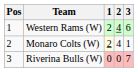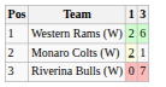 <table class="wikitable">
 <tr>
 <th>Pos</th>
 <th>Team</th>
 <th>1</th>
-<th>2</th>
 <th>3</th>
 </tr>
 <tr>
 <td>1</td>
 <td> Western Rams (W)</td>
 <td style="background:#ccffcc;">2</td>
-<td style="background:#ccffcc;"><u>4</u></td>
 <td style="background:#ccffcc;">6</td>
 </tr>
 <tr>
 <td>2</td>
 <td> Monaro Colts (W)</td>
 <td style="background: lightyellow;"><u>2</u></td>
-<td>4</td>
 <td>1</td>
 </tr>
 <tr>
 <td>3</td>
 <td> Riverina Bulls (W)</td>
 <td style="background:#ffbbbb;">0</td>
-<td style="background:#ffbbbb;">0</td>
 <td style="background:#ffbbbb;">7</td>
 </tr>
 </table>
